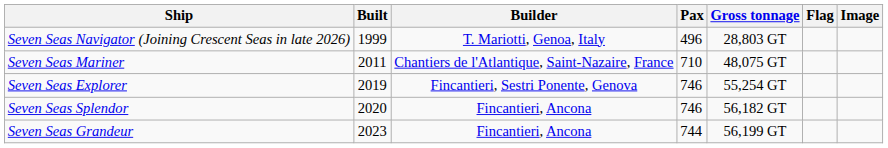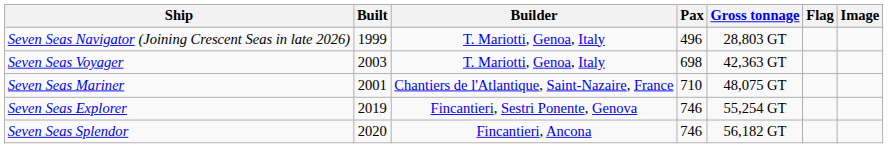 <table class="wikitable sortable">
 <tr>
 <th>Ship</th>
 <th>Built</th>
 <th>Builder</th>
 <th>Pax</th>
 <th><a href='#'>Gross tonnage</a></th>
 <th>Flag</th>
 <th>Image</th>
 </tr>
 <tr>
 <td><em><a href='#'>Seven Seas Navigator</a> (Joining Crescent Seas in late 2026)</em> </td>
 <td style="text-align:Center;">1999</td>
 <td style="text-align:Center;"><a href='#'>T. Mariotti</a>, <a href='#'>Genoa</a>, <a href='#'>Italy</a></td>
 <td>496</td>
 <td style="text-align:Center;">28,803 GT</td>
 <td style="text-align:Center;"></td>
 <td></td>
 </tr>
 <tr>
+<td><em><a href='#'>Seven Seas Voyager</a></em></td>
+<td style="text-align:Center;">2003</td>
+<td style="text-align:Center;"><a href='#'>T. Mariotti</a>, <a href='#'>Genoa</a>, <a href='#'>Italy</a></td>
+<td>698</td>
+<td style="text-align:Center;">42,363 GT</td>
+<td style="text-align:Center;"></td>
+<td></td>
+</tr>
+<tr>
 <td><em><a href='#'>Seven Seas Mariner</a></em></td>
-<td style="text-align:Center;">2011</td>
+<td style="text-align:Center;">2001</td>
 <td style="text-align:Center;"><a href='#'>Chantiers de l'Atlantique</a>, <a href='#'>Saint-Nazaire</a>, <a href='#'>France</a></td>
 <td>710</td>
 <td style="text-align:Center;">48,075 GT</td>
 <td style="text-align:Center;"></td>
 <td></td>
 </tr>
 <tr>
 <td><em><a href='#'>Seven Seas Explorer</a></em></td>
 <td style="text-align:Center;">2019</td>
 <td style="text-align:Center;"><a href='#'>Fincantieri</a>, <a href='#'>Sestri Ponente</a>, <a href='#'>Genova</a></td>
 <td>746</td>
 <td style="text-align:Center;">55,254 GT</td>
 <td style="text-align:Center;"></td>
 <td></td>
 </tr>
 <tr>
 <td><em><a href='#'>Seven Seas Splendor</a></em></td>
 <td style="text-align:Center;">2020</td>
 <td style="text-align:Center;"><a href='#'>Fincantieri</a>, <a href='#'>Ancona</a></td>
 <td>746</td>
 <td style="text-align:Center;">56,182 GT</td>
 <td style="text-align:Center;"></td>
 <td></td>
 </tr>
-<tr>
-<td><em><a href='#'>Seven Seas Grandeur</a></em></td>
-<td style="text-align:Center;">2023</td>
-<td style="text-align:Center;"><a href='#'>Fincantieri</a>, <a href='#'>Ancona</a></td>
-<td>744</td>
-<td style="text-align:Center;">56,199 GT</td>
-<td style="text-align:Center;"></td>
-<td></td>
-</tr>
 </table>
